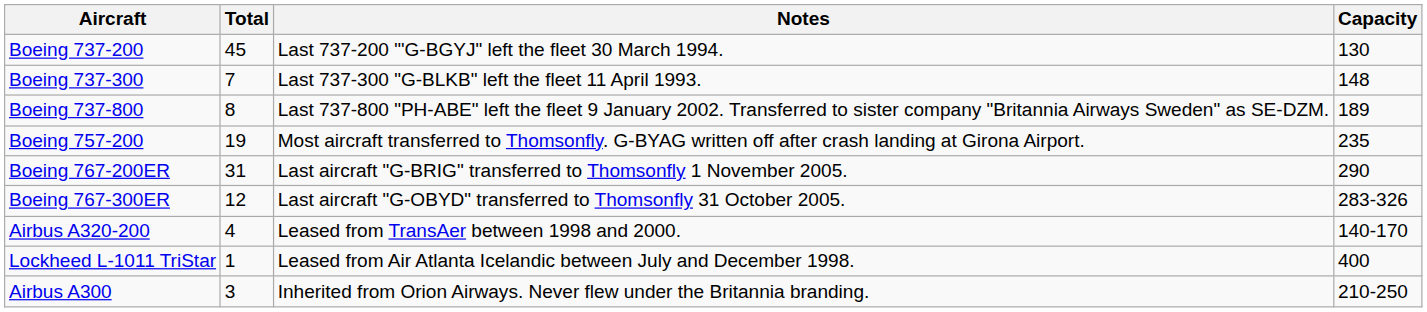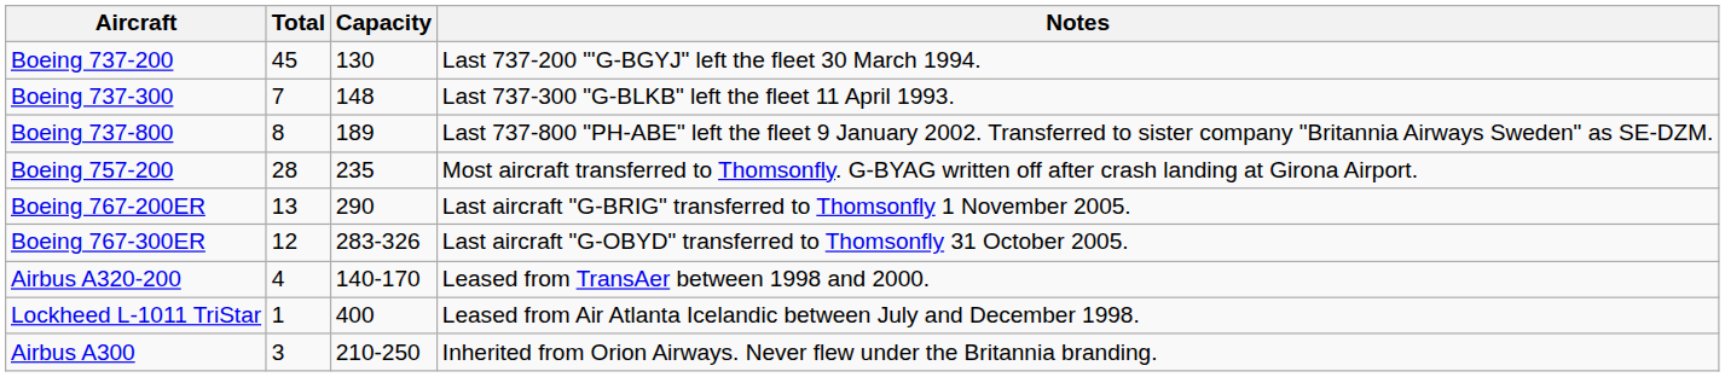 <table class="wikitable">
 <tr>
 <th>Aircraft</th>
 <th>Total</th>
+<th>Capacity</th>
 <th>Notes</th>
-<th>Capacity</th>
 </tr>
 <tr>
 <td><a href='#'>Boeing 737-200</a></td>
 <td>45</td>
+<td>130</td>
 <td>Last 737-200 "'G-BGYJ" left the fleet 30 March 1994.</td>
-<td>130</td>
 </tr>
 <tr>
 <td><a href='#'>Boeing 737-300</a></td>
 <td>7</td>
+<td>148</td>
 <td>Last 737-300 "G-BLKB" left the fleet 11 April 1993.</td>
-<td>148</td>
 </tr>
 <tr>
 <td><a href='#'>Boeing 737-800</a></td>
 <td>8</td>
+<td>189</td>
 <td>Last 737-800 "PH-ABE" left the fleet 9 January 2002. Transferred to sister company "Britannia Airways Sweden" as SE-DZM.</td>
-<td>189</td>
 </tr>
 <tr>
 <td><a href='#'>Boeing 757-200</a></td>
-<td>19</td>
+<td>28</td>
+<td>235</td>
 <td>Most aircraft transferred to <a href='#'>Thomsonfly</a>. G-BYAG written off after crash landing at Girona Airport.</td>
-<td>235</td>
 </tr>
 <tr>
 <td><a href='#'>Boeing 767-200ER</a></td>
-<td>31</td>
+<td>13</td>
+<td>290</td>
 <td>Last aircraft "G-BRIG" transferred to <a href='#'>Thomsonfly</a> 1 November 2005.</td>
-<td>290</td>
 </tr>
 <tr>
 <td><a href='#'>Boeing 767-300ER</a></td>
 <td>12</td>
+<td>283-326</td>
 <td>Last aircraft "G-OBYD" transferred to <a href='#'>Thomsonfly</a> 31 October 2005.</td>
-<td>283-326</td>
 </tr>
 <tr>
 <td><a href='#'>Airbus A320-200</a></td>
 <td>4</td>
+<td>140-170</td>
 <td>Leased from <a href='#'>TransAer</a> between 1998 and 2000.</td>
-<td>140-170</td>
 </tr>
 <tr>
 <td><a href='#'>Lockheed L-1011 TriStar</a></td>
 <td>1</td>
+<td>400</td>
 <td>Leased from Air Atlanta Icelandic between July and December 1998.</td>
-<td>400</td>
 </tr>
 <tr>
 <td><a href='#'>Airbus A300</a></td>
 <td>3</td>
+<td>210-250</td>
 <td>Inherited from Orion Airways. Never flew under the Britannia branding.</td>
-<td>210-250</td>
 </tr>
 </table>
